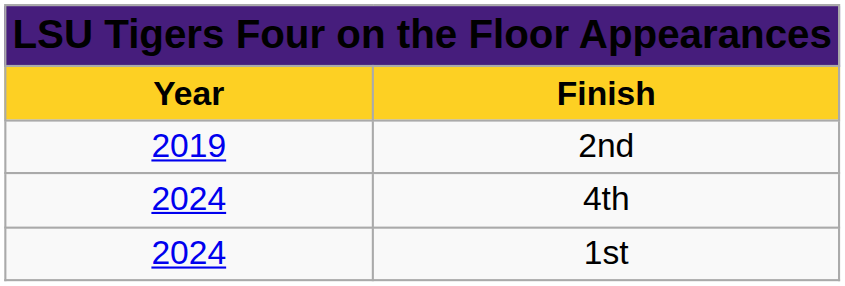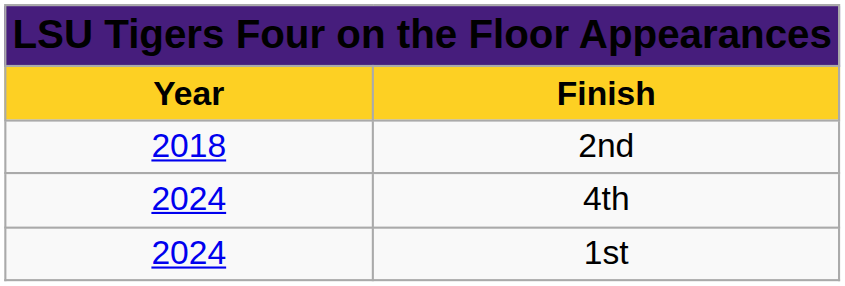 <table style="margin: 1em auto 1em auto" class="wikitable">
 <tr>
 <td colspan=2 align=center bgcolor="#461d7c"><big><span><strong>LSU Tigers Four on the Floor Appearances</strong></span></big></td>
 </tr>
 <tr align="center" valign="top">
 <th style="background:#fdd023; color:#000;"><strong>Year</strong></th>
 <th style="background:#fdd023; color:#000;"><strong>Finish</strong></th>
 </tr>
 <tr align="center" valign="top">
-<td><a href='#'>2019</a></td>
+<td><a href='#'>2018</a></td>
 <td>2nd</td>
 </tr>
 <tr align="center" valign="top">
 <td><a href='#'>2024</a></td>
 <td>4th</td>
 </tr>
 <tr align="center" valign="top">
 <td><a href='#'>2024</a></td>
 <td>1st</td>
 </tr>
 </table>
